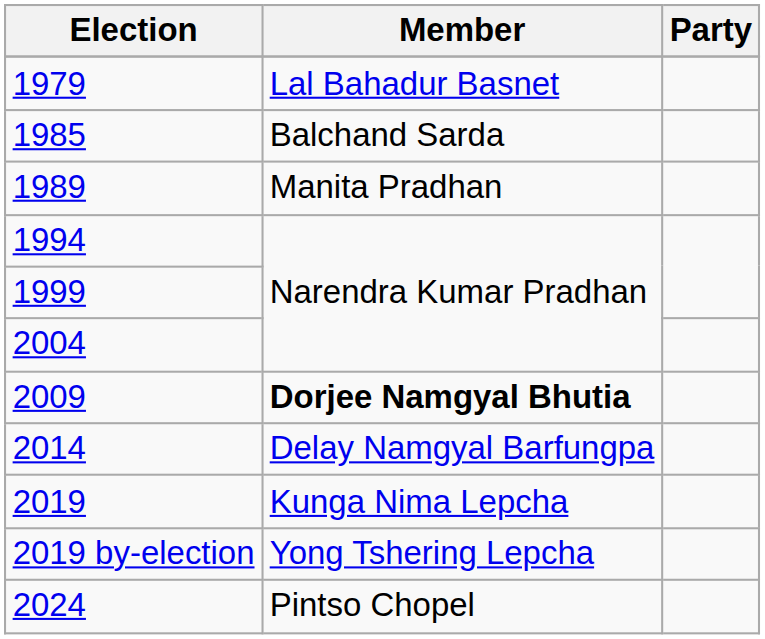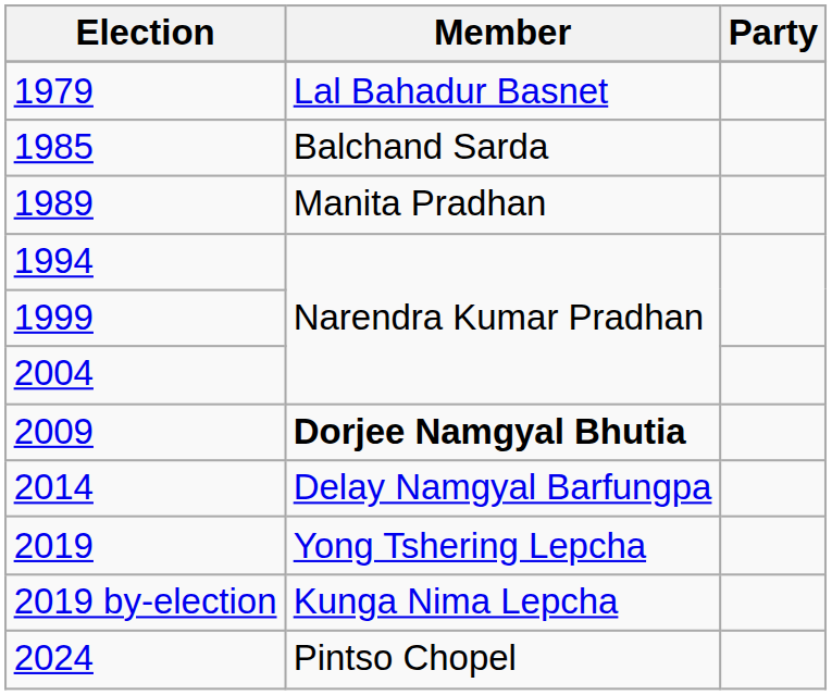 <table class="wikitable sortable">
 <tr>
 <th>Election</th>
 <th>Member</th>
 <th colspan=2>Party</th>
 </tr>
 <tr>
 </tr>
 <tr>
 <td><a href='#'>1979</a></td>
 <td><a href='#'>Lal Bahadur Basnet</a></td>
 <td></td>
 </tr>
 <tr>
 <td><a href='#'>1985</a></td>
 <td>Balchand Sarda</td>
 <td></td>
 </tr>
 <tr>
 <td><a href='#'>1989</a></td>
 <td>Manita Pradhan</td>
 <td></td>
 </tr>
 <tr>
 <td><a href='#'>1994</a></td>
 <td rowspan=3>Narendra Kumar Pradhan</td>
 </tr>
 <tr>
 <td><a href='#'>1999</a></td>
 </tr>
 <tr>
 <td><a href='#'>2004</a></td>
 <td></td>
 </tr>
 <tr>
 <td><a href='#'>2009</a></td>
 <td><strong>Dorjee Namgyal Bhutia</strong></td>
 </tr>
 <tr>
 <td><a href='#'>2014</a></td>
 <td><a href='#'>Delay Namgyal Barfungpa</a></td>
 <td></td>
 </tr>
 <tr>
 <td><a href='#'>2019</a></td>
-<td><a href='#'>Kunga Nima Lepcha</a></td>
+<td><a href='#'>Yong Tshering Lepcha</a></td>
 </tr>
 <tr>
 <td><a href='#'>2019 by-election</a></td>
-<td><a href='#'>Yong Tshering Lepcha</a></td>
+<td><a href='#'>Kunga Nima Lepcha</a></td>
 <td></td>
 </tr>
 <tr>
 <td><a href='#'>2024</a></td>
 <td>Pintso Chopel</td>
 <td></td>
 </tr>
 </table>
